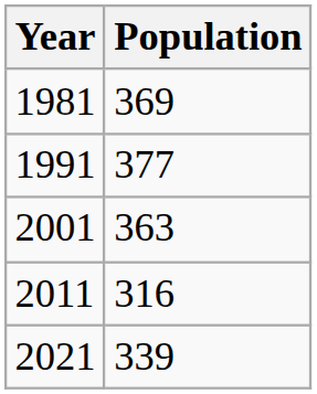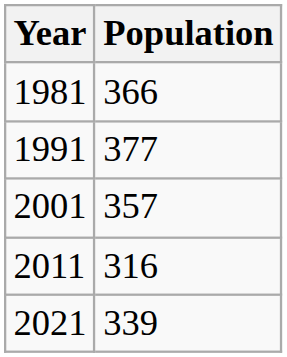 <table class=wikitable>
 <tr>
 <th>Year</th>
 <th>Population</th>
 </tr>
 <tr ---->
 <td>1981</td>
-<td>369</td>
+<td>366</td>
 </tr>
 <tr ---->
 <td>1991</td>
 <td>377</td>
 </tr>
 <tr ---->
 <td>2001</td>
-<td>363</td>
+<td>357</td>
 </tr>
 <tr ---->
 <td>2011</td>
 <td>316</td>
 </tr>
 <tr ---->
 <td>2021</td>
 <td>339</td>
 </tr>
 </table>
